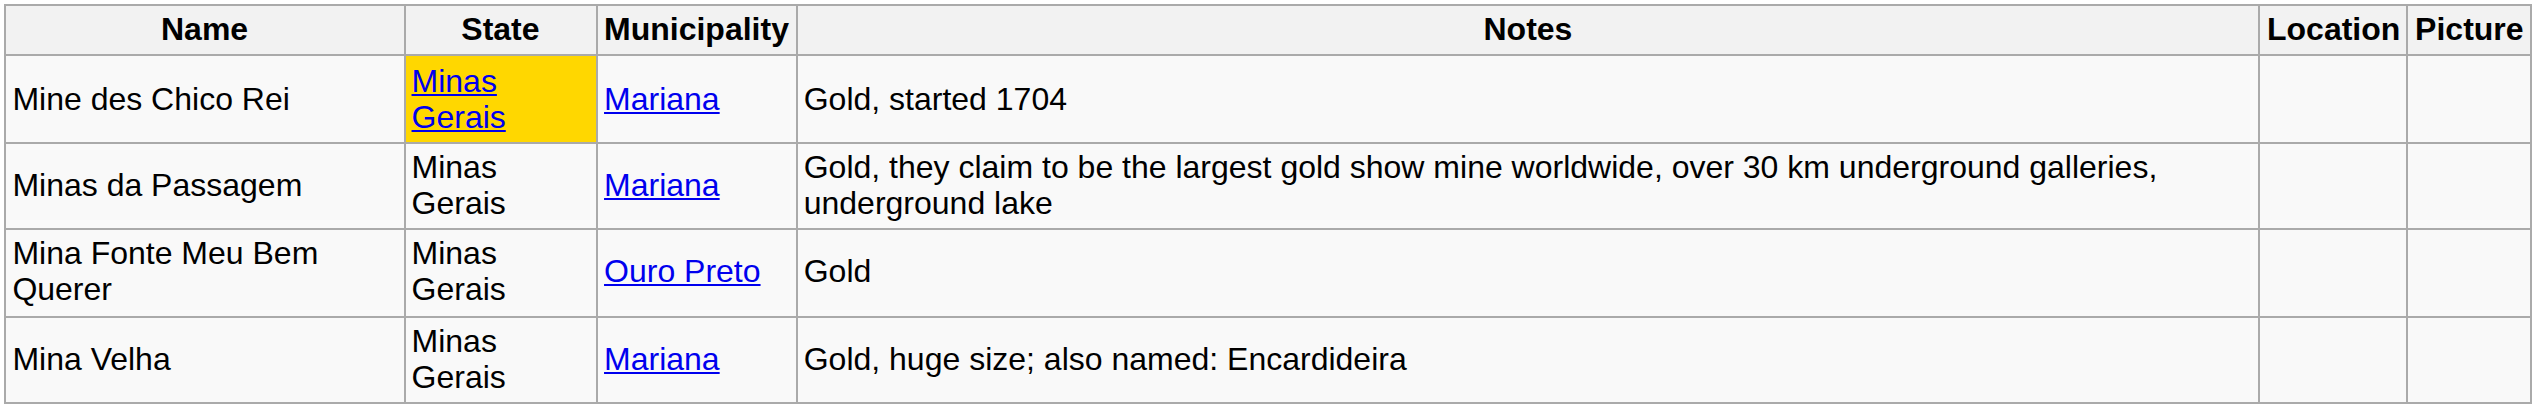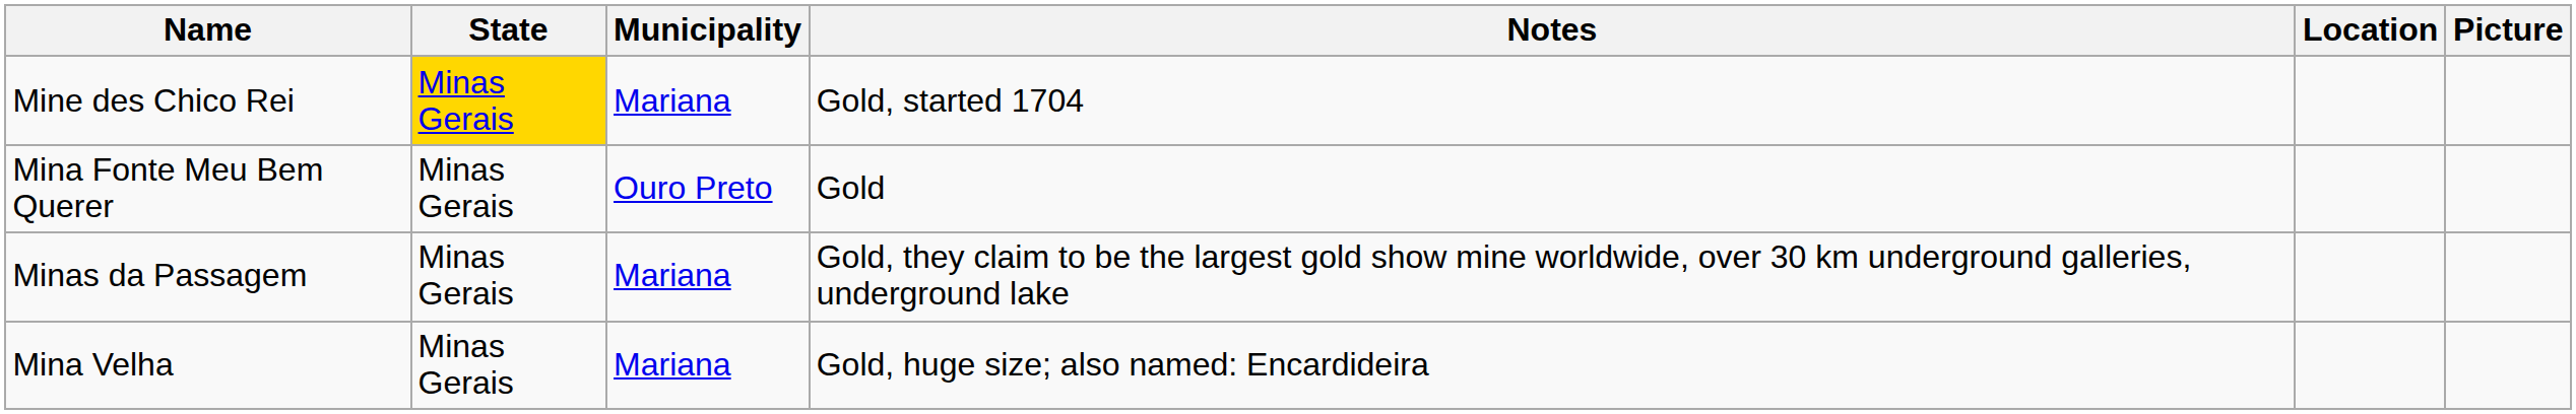 <table class="wikitable sortable" style="width:100%">
 <tr>
 <th>Name</th>
 <th>State</th>
 <th>Municipality</th>
 <th class="unsortable">Notes</th>
 <th class="unsortable">Location</th>
 <th class="unsortable">Picture</th>
 </tr>
 <tr>
 <td>Mine des Chico Rei</td>
 <td style="background: gold;"><a href='#'>Minas Gerais</a></td>
 <td><a href='#'>Mariana</a></td>
 <td>Gold, started 1704</td>
 <td></td>
 <td></td>
 </tr>
 <tr>
+<td>Mina Fonte Meu Bem Querer</td>
+<td>Minas Gerais</td>
+<td><a href='#'>Ouro Preto</a></td>
+<td>Gold</td>
+<td></td>
+<td></td>
+</tr>
+<tr>
 <td>Minas da Passagem</td>
 <td>Minas Gerais</td>
 <td><a href='#'>Mariana</a></td>
 <td>Gold, they claim to be the largest gold show mine worldwide, over 30 km underground galleries, underground lake</td>
-<td></td>
-<td></td>
-</tr>
-<tr>
-<td>Mina Fonte Meu Bem Querer</td>
-<td>Minas Gerais</td>
-<td><a href='#'>Ouro Preto</a></td>
-<td>Gold</td>
 <td></td>
 <td></td>
 </tr>
 <tr>
 <td>Mina Velha</td>
 <td>Minas Gerais</td>
 <td><a href='#'>Mariana</a></td>
 <td>Gold, huge size; also named: Encardideira</td>
 <td></td>
 <td></td>
 </tr>
 </table>
